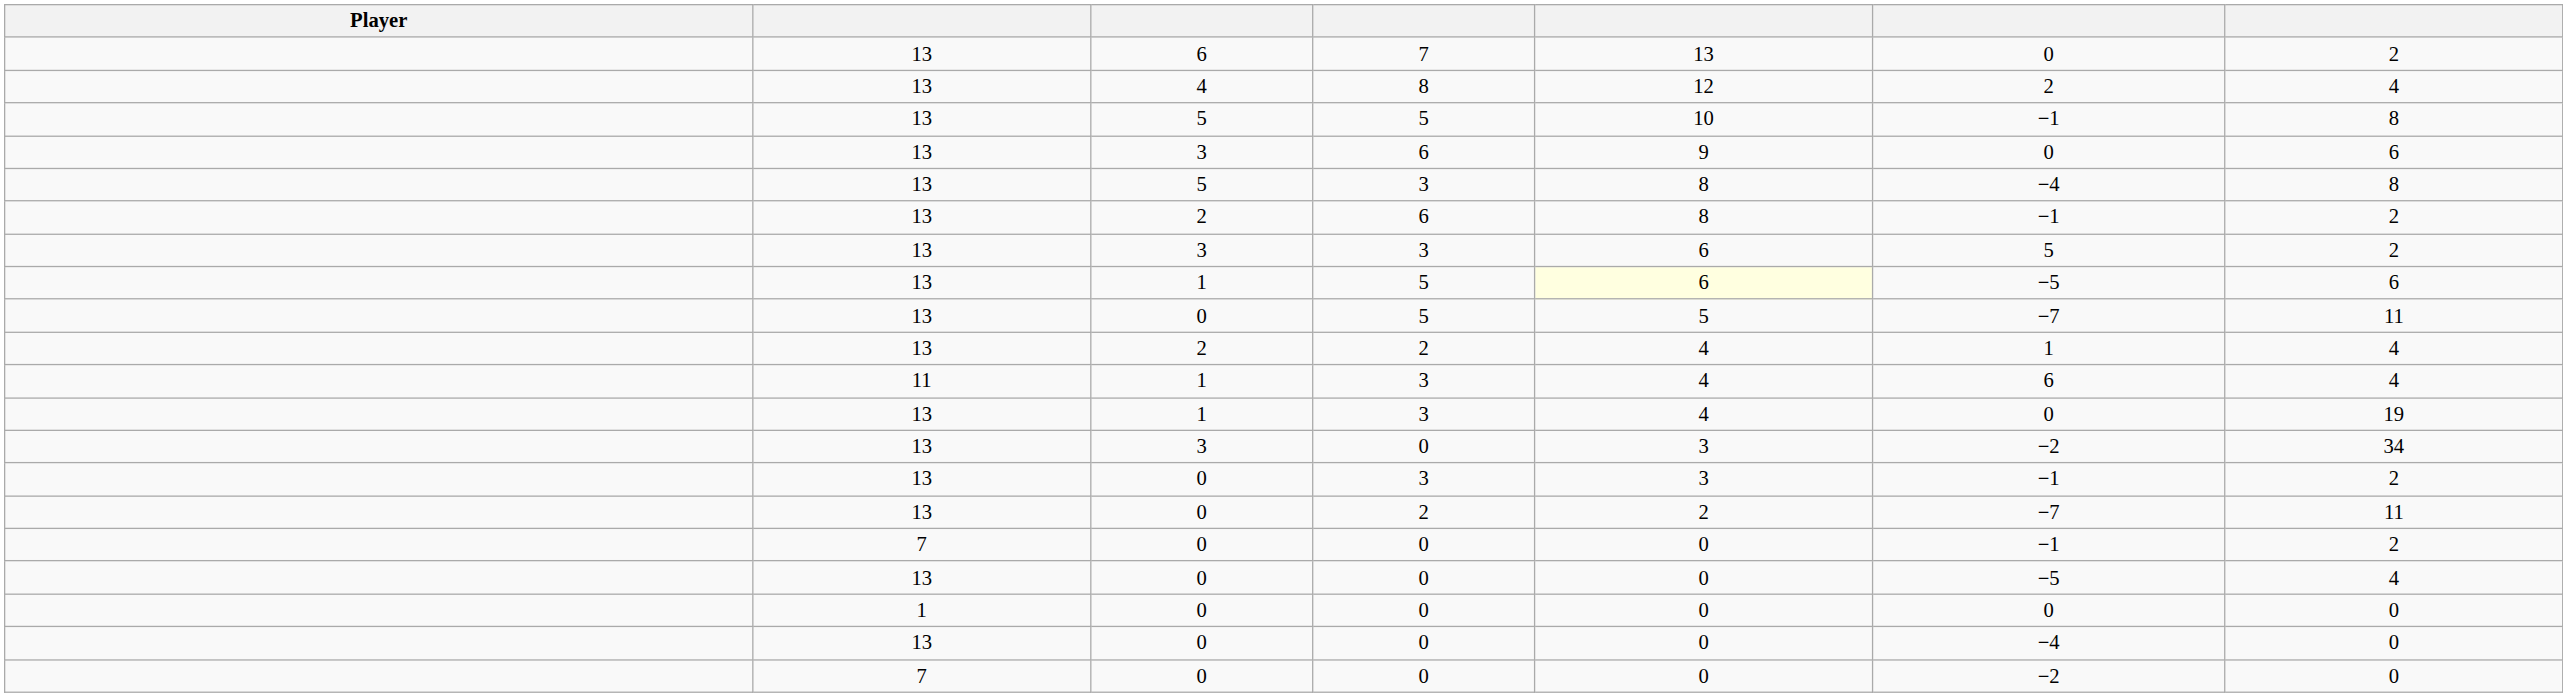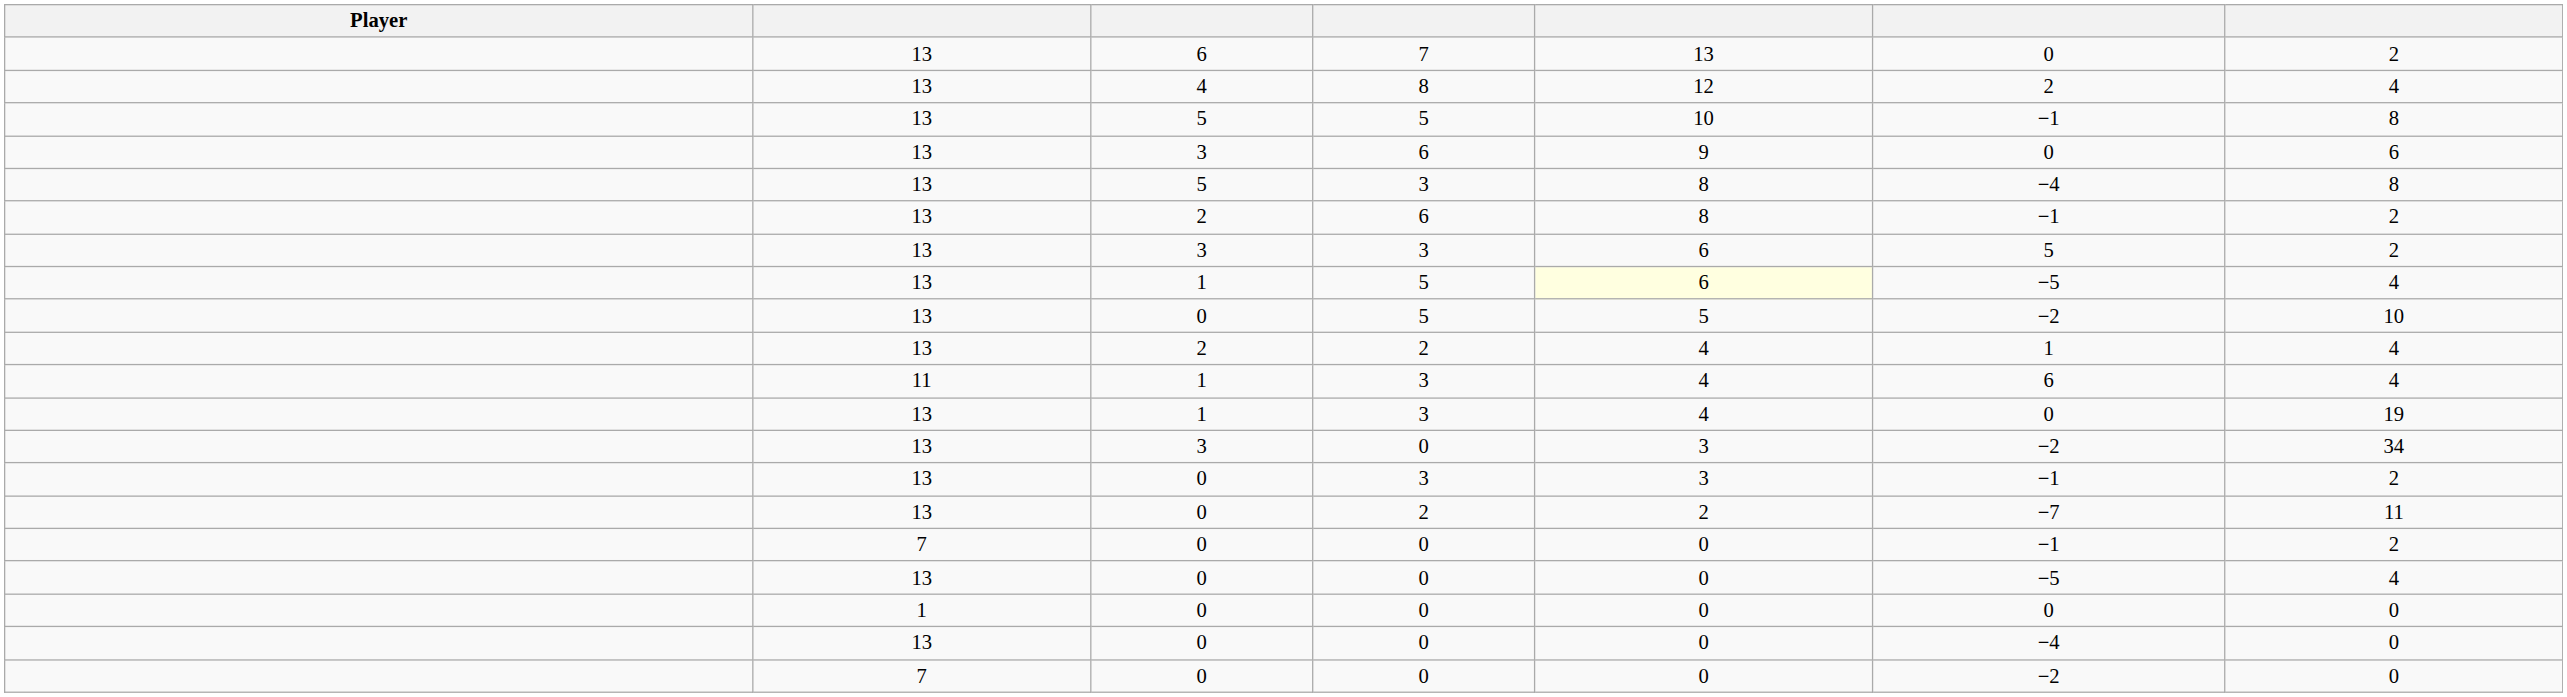 <table class="wikitable sortable" style ="width:100%; text-align:center;">
 <tr>
 <th>Player</th>
 <th></th>
 <th></th>
 <th></th>
 <th></th>
 <th data-sort-type="number"></th>
 <th></th>
 </tr>
 <tr>
 <td></td>
 <td>13</td>
 <td>6</td>
 <td>7</td>
 <td>13</td>
 <td>0</td>
 <td>2</td>
 </tr>
 <tr>
 <td></td>
 <td>13</td>
 <td>4</td>
 <td>8</td>
 <td>12</td>
 <td>2</td>
 <td>4</td>
 </tr>
 <tr>
 <td></td>
 <td>13</td>
 <td>5</td>
 <td>5</td>
 <td>10</td>
 <td>−1</td>
 <td>8</td>
 </tr>
 <tr>
 <td></td>
 <td>13</td>
 <td>3</td>
 <td>6</td>
 <td>9</td>
 <td>0</td>
 <td>6</td>
 </tr>
 <tr>
 <td></td>
 <td>13</td>
 <td>5</td>
 <td>3</td>
 <td>8</td>
 <td>−4</td>
 <td>8</td>
 </tr>
 <tr>
 <td></td>
 <td>13</td>
 <td>2</td>
 <td>6</td>
 <td>8</td>
 <td>−1</td>
 <td>2</td>
 </tr>
 <tr>
 <td></td>
 <td>13</td>
 <td>3</td>
 <td>3</td>
 <td>6</td>
 <td>5</td>
 <td>2</td>
 </tr>
 <tr>
 <td></td>
 <td>13</td>
 <td>1</td>
 <td>5</td>
 <td style="background: lightyellow;">6</td>
 <td>−5</td>
-<td>6</td>
+<td>4</td>
 </tr>
 <tr>
 <td></td>
 <td>13</td>
 <td>0</td>
 <td>5</td>
 <td>5</td>
-<td>−7</td>
-<td>11</td>
+<td>−2</td>
+<td>10</td>
 </tr>
 <tr>
 <td></td>
 <td>13</td>
 <td>2</td>
 <td>2</td>
 <td>4</td>
 <td>1</td>
 <td>4</td>
 </tr>
 <tr>
 <td></td>
 <td>11</td>
 <td>1</td>
 <td>3</td>
 <td>4</td>
 <td>6</td>
 <td>4</td>
 </tr>
 <tr>
 <td></td>
 <td>13</td>
 <td>1</td>
 <td>3</td>
 <td>4</td>
 <td>0</td>
 <td>19</td>
 </tr>
 <tr>
 <td></td>
 <td>13</td>
 <td>3</td>
 <td>0</td>
 <td>3</td>
 <td>−2</td>
 <td>34</td>
 </tr>
 <tr>
 <td></td>
 <td>13</td>
 <td>0</td>
 <td>3</td>
 <td>3</td>
 <td>−1</td>
 <td>2</td>
 </tr>
 <tr>
 <td></td>
 <td>13</td>
 <td>0</td>
 <td>2</td>
 <td>2</td>
 <td>−7</td>
 <td>11</td>
 </tr>
 <tr>
 <td></td>
 <td>7</td>
 <td>0</td>
 <td>0</td>
 <td>0</td>
 <td>−1</td>
 <td>2</td>
 </tr>
 <tr>
 <td></td>
 <td>13</td>
 <td>0</td>
 <td>0</td>
 <td>0</td>
 <td>−5</td>
 <td>4</td>
 </tr>
 <tr>
 <td></td>
 <td>1</td>
 <td>0</td>
 <td>0</td>
 <td>0</td>
 <td>0</td>
 <td>0</td>
 </tr>
 <tr>
 <td></td>
 <td>13</td>
 <td>0</td>
 <td>0</td>
 <td>0</td>
 <td>−4</td>
 <td>0</td>
 </tr>
 <tr>
 <td></td>
 <td>7</td>
 <td>0</td>
 <td>0</td>
 <td>0</td>
 <td>−2</td>
 <td>0</td>
 </tr>
 </table>
